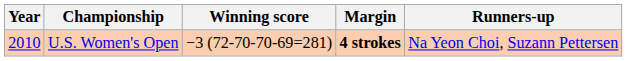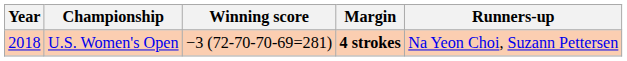 <table class="wikitable">
 <tr>
 <th>Year</th>
 <th>Championship</th>
 <th>Winning score</th>
 <th>Margin</th>
 <th>Runners-up</th>
 </tr>
 <tr style="background:#FBCEB1;">
-<td><a href='#'>2010</a></td>
+<td><a href='#'>2018</a></td>
 <td><a href='#'>U.S. Women's Open</a></td>
 <td>−3 (72-70-70-69=281)</td>
 <td><strong>4 strokes</strong></td>
 <td> <a href='#'>Na Yeon Choi</a>,  <a href='#'>Suzann Pettersen</a></td>
 </tr>
 </table>
